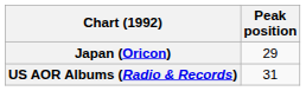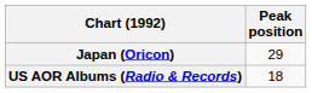 <table class="wikitable sortable plainrowheaders" style="text-align:center">
 <tr>
 <th scope="col">Chart (1992)</th>
 <th scope="col">Peak<br>position</th>
 </tr>
 <tr>
 <th scope="row">Japan (<a href='#'>Oricon</a>)</th>
 <td>29</td>
 </tr>
 <tr>
 <th scope="row">US AOR Albums (<em><a href='#'>Radio & Records</a></em>)</th>
-<td>31</td>
+<td>18</td>
 </tr>
 </table>
